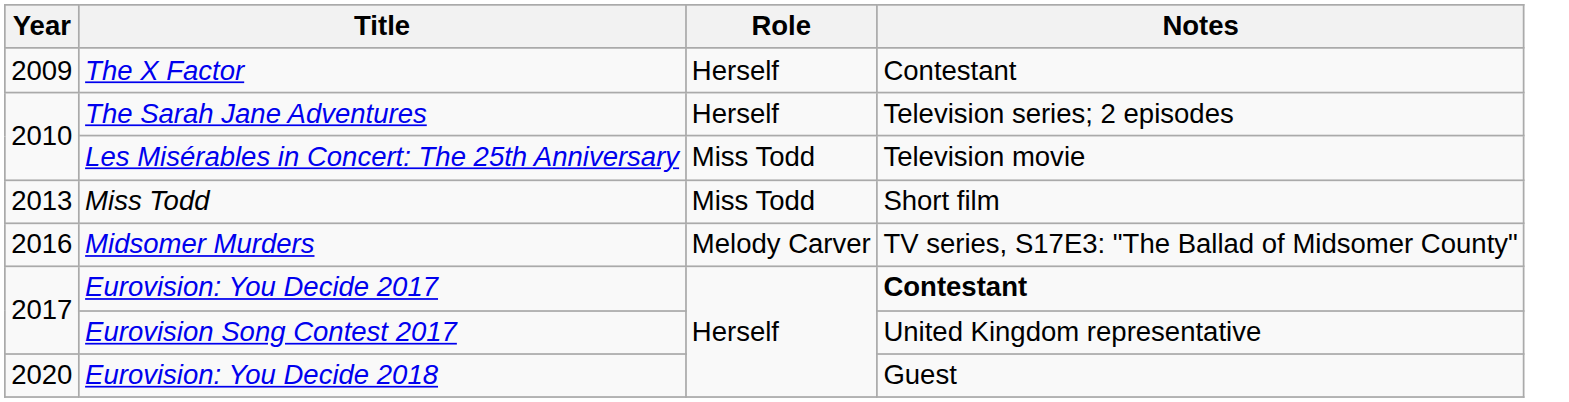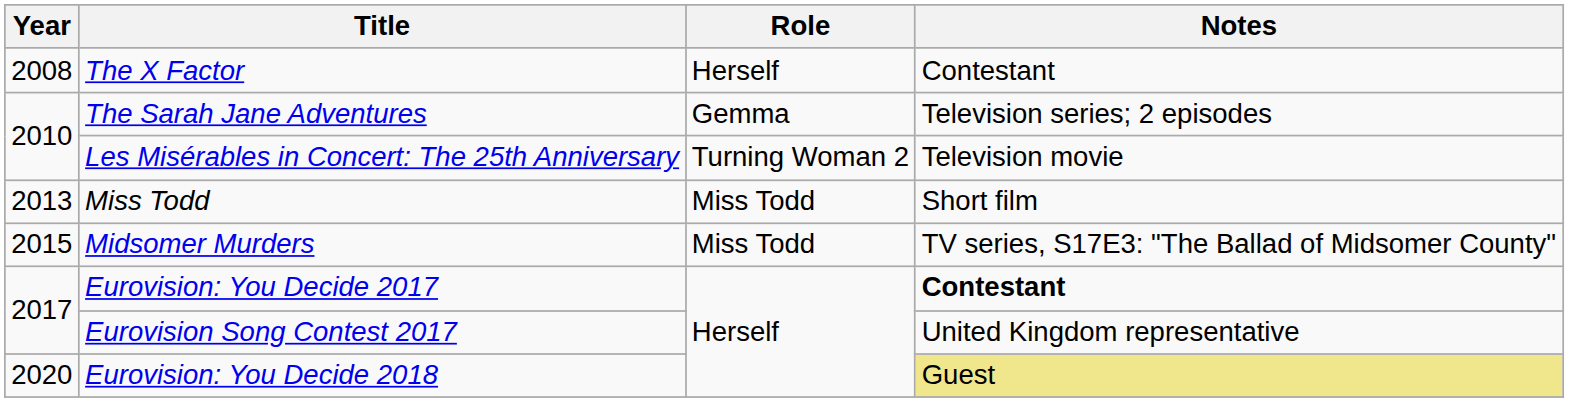 <table class="wikitable sortable">
 <tr>
 <th>Year</th>
 <th>Title</th>
 <th>Role</th>
 <th class="unsortable">Notes</th>
 </tr>
 <tr>
-<td>2009</td>
+<td>2008</td>
 <td><em><a href='#'>The X Factor</a></em></td>
 <td>Herself</td>
 <td>Contestant</td>
 </tr>
 <tr>
 <td rowspan=2>2010</td>
 <td><em><a href='#'>The Sarah Jane Adventures</a></em></td>
-<td>Herself</td>
+<td>Gemma</td>
 <td>Television series; 2 episodes</td>
 </tr>
 <tr>
 <td><em><a href='#'>Les Misérables in Concert: The 25th Anniversary</a></em></td>
-<td>Miss Todd</td>
+<td>Turning Woman 2</td>
 <td>Television movie</td>
 </tr>
 <tr>
 <td>2013</td>
 <td><em>Miss Todd</em></td>
 <td>Miss Todd</td>
 <td>Short film</td>
 </tr>
 <tr>
-<td>2016</td>
+<td>2015</td>
 <td><em><a href='#'>Midsomer Murders</a></em></td>
-<td>Melody Carver</td>
+<td>Miss Todd</td>
 <td>TV series, S17E3: "The Ballad of Midsomer County"</td>
 </tr>
 <tr>
 <td rowspan=2>2017</td>
 <td><em><a href='#'>Eurovision: You Decide 2017</a></em></td>
 <td rowspan=3>Herself</td>
 <td><strong>Contestant</strong></td>
 </tr>
 <tr>
 <td><em><a href='#'>Eurovision Song Contest 2017</a></em></td>
 <td>United Kingdom representative</td>
 </tr>
 <tr>
 <td>2020</td>
 <td><em><a href='#'>Eurovision: You Decide 2018</a></em></td>
-<td>Guest</td>
+<td style="background: khaki;">Guest</td>
 </tr>
 </table>
